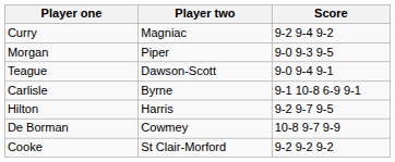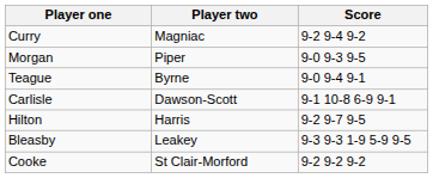 <table class="wikitable">
 <tr>
 <th width=170>Player one</th>
 <th width=170>Player two</th>
 <th width=150>Score</th>
 </tr>
 <tr>
 <td> Curry</td>
 <td> Magniac</td>
 <td>9-2 9-4 9-2</td>
 </tr>
 <tr>
 <td> Morgan</td>
 <td> Piper</td>
 <td>9-0 9-3 9-5</td>
 </tr>
 <tr>
 <td> Teague</td>
-<td> Dawson-Scott</td>
+<td> Byrne</td>
 <td>9-0 9-4 9-1</td>
 </tr>
 <tr>
 <td> Carlisle</td>
-<td> Byrne</td>
+<td> Dawson-Scott</td>
 <td>9-1 10-8 6-9 9-1</td>
 </tr>
 <tr>
 <td> Hilton</td>
 <td> Harris</td>
 <td>9-2 9-7 9-5</td>
 </tr>
 <tr>
-<td> De Borman</td>
-<td> Cowmey</td>
-<td>10-8 9-7 9-9</td>
+<td> Bleasby</td>
+<td> Leakey</td>
+<td>9-3 9-3 1-9 5-9 9-5</td>
 </tr>
 <tr>
 <td> Cooke</td>
 <td> St Clair-Morford</td>
 <td>9-2 9-2 9-2</td>
 </tr>
 </table>
